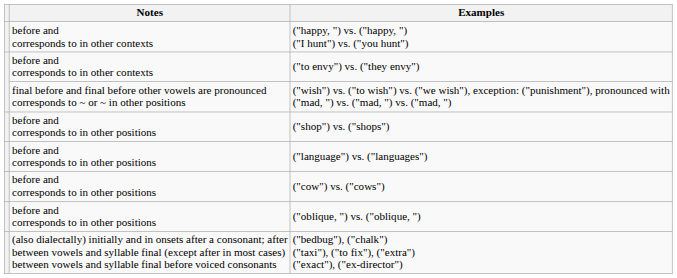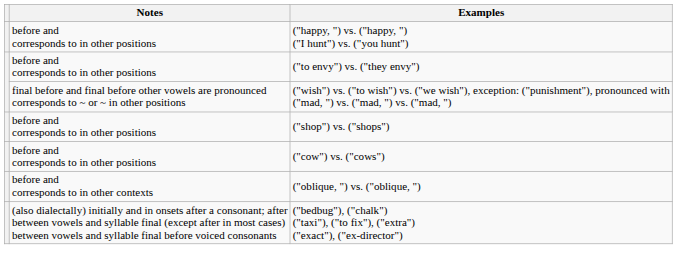 <table class="wikitable">
 <tr>
 <th></th>
 <th>Notes</th>
 <th>Examples</th>
 </tr>
 <tr>
 <th></th>
-<td> before  and  <br> corresponds to  in other contexts</td>
+<td> before  and  <br> corresponds to  in other positions</td>
 <td> ("happy, ") vs.  ("happy, ")<br> ("I hunt") vs.  ("you hunt")</td>
 </tr>
 <tr>
 <th rowspan="2"></th>
-<td> before  and  <br> corresponds to  in other contexts</td>
+<td> before  and  <br> corresponds to  in other positions</td>
 <td> ("to envy") vs.  ("they envy")</td>
 </tr>
 <tr>
 <td>final  before  and final  before other vowels are pronounced  <br> corresponds to ~ or ~ in other positions</td>
 <td> ("wish") vs.  ("to wish") vs.  ("we wish"), exception:  ("punishment"), pronounced with  <br>  ("mad, ") vs.  ("mad, ") vs.  ("mad, ")</td>
 </tr>
 <tr>
 <th></th>
 <td> before  and  <br> corresponds to  in other positions</td>
 <td> ("shop") vs.  ("shops")</td>
 </tr>
 <tr>
 <th></th>
 <td> before  and  <br> corresponds to  in other positions</td>
-<td> ("language") vs.  ("languages")</td>
-</tr>
-<tr>
-<th></th>
-<td> before  and  <br> corresponds to  in other positions</td>
 <td> ("cow") vs.  ("cows")</td>
 </tr>
 <tr>
 <th></th>
-<td> before  and  <br> corresponds to  in other positions</td>
+<td> before  and  <br> corresponds to  in other contexts</td>
 <td> ("oblique, ") vs.  ("oblique, ")</td>
 </tr>
 <tr>
 <th></th>
 <td> (also  dialectally) initially and in onsets after a consonant;  after  <br>  between vowels and syllable final (except after  in most cases) <br>  between vowels and syllable final before voiced consonants</td>
 <td> ("bedbug"),  ("chalk") <br>  ("taxi"),  ("to fix"),  ("extra") <br>  ("exact"),  ("ex-director")</td>
 </tr>
 </table>
